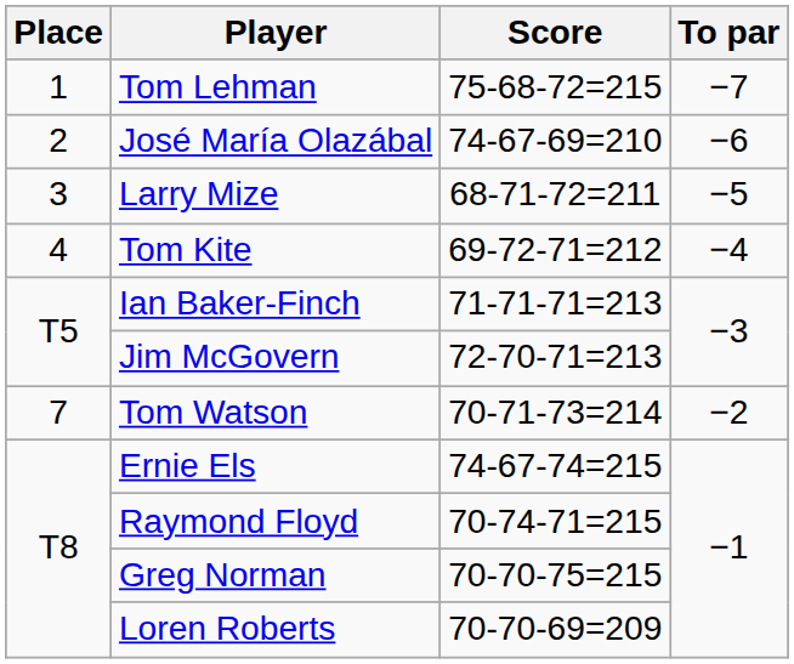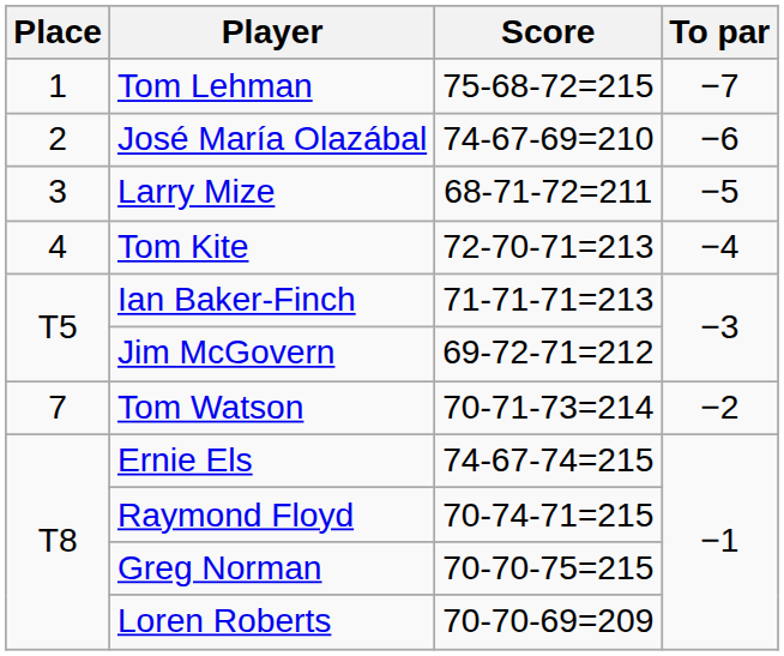 <table class="wikitable">
 <tr>
 <th>Place</th>
 <th>Player</th>
 <th>Score</th>
 <th>To par</th>
 </tr>
 <tr>
 <td align=center>1</td>
 <td> <a href='#'>Tom Lehman</a></td>
 <td align=center>75-68-72=215</td>
 <td align=center>−7</td>
 </tr>
 <tr>
 <td align=center>2</td>
 <td> <a href='#'>José María Olazábal</a></td>
 <td align=center>74-67-69=210</td>
 <td align=center>−6</td>
 </tr>
 <tr>
 <td align=center>3</td>
 <td> <a href='#'>Larry Mize</a></td>
 <td align=center>68-71-72=211</td>
 <td align=center>−5</td>
 </tr>
 <tr>
 <td align=center>4</td>
 <td> <a href='#'>Tom Kite</a></td>
-<td align=center>69-72-71=212</td>
+<td align=center>72-70-71=213</td>
 <td align=center>−4</td>
 </tr>
 <tr>
 <td rowspan="2" align=center>T5</td>
 <td> <a href='#'>Ian Baker-Finch</a></td>
 <td align=center>71-71-71=213</td>
 <td rowspan="2" align=center>−3</td>
 </tr>
 <tr>
 <td> <a href='#'>Jim McGovern</a></td>
-<td align=center>72-70-71=213</td>
+<td align=center>69-72-71=212</td>
 </tr>
 <tr>
 <td align=center>7</td>
 <td> <a href='#'>Tom Watson</a></td>
 <td align=center>70-71-73=214</td>
 <td align=center>−2</td>
 </tr>
 <tr>
 <td rowspan="4" align=center>T8</td>
 <td> <a href='#'>Ernie Els</a></td>
 <td align=center>74-67-74=215</td>
 <td rowspan="4" align=center>−1</td>
 </tr>
 <tr>
 <td> <a href='#'>Raymond Floyd</a></td>
 <td align=center>70-74-71=215</td>
 </tr>
 <tr>
 <td> <a href='#'>Greg Norman</a></td>
 <td align=center>70-70-75=215</td>
 </tr>
 <tr>
 <td> <a href='#'>Loren Roberts</a></td>
 <td align=center>70-70-69=209</td>
 </tr>
 </table>
